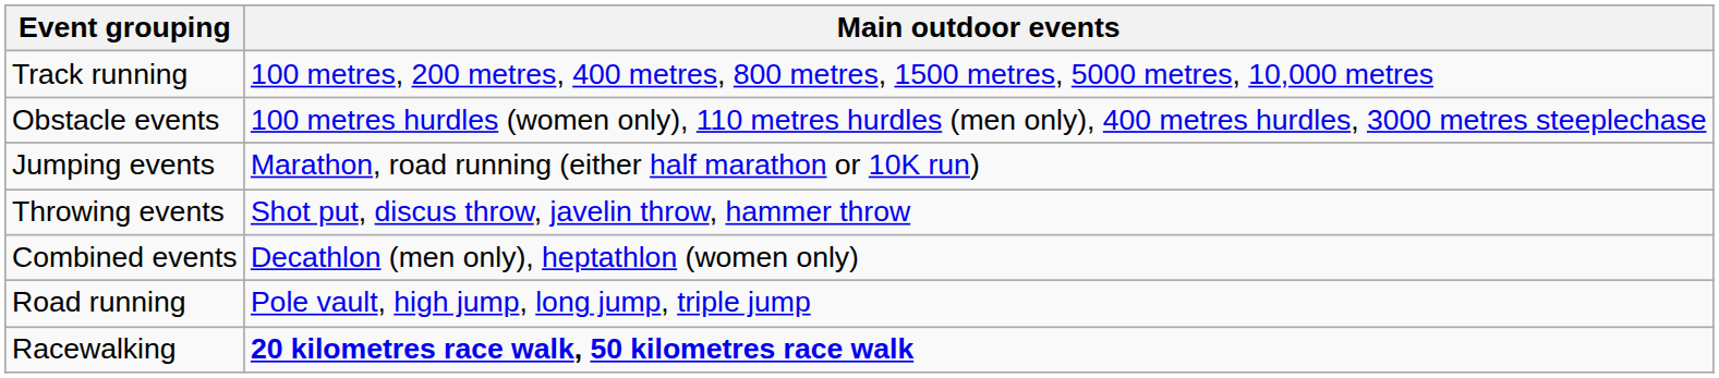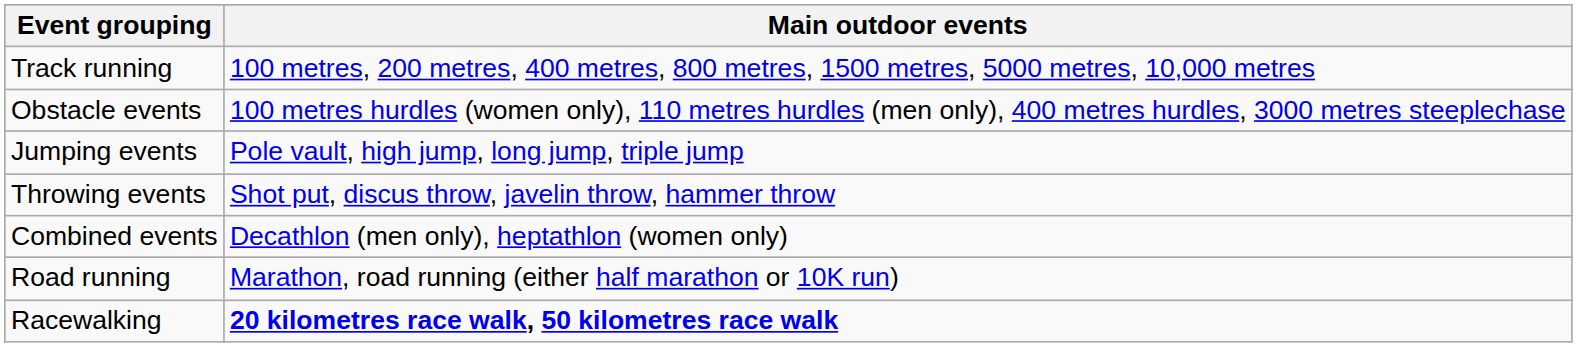 <table class=wikitable>
 <tr>
 <th>Event grouping</th>
 <th>Main outdoor events</th>
 </tr>
 <tr>
 <td>Track running</td>
 <td><a href='#'>100 metres</a>, <a href='#'>200 metres</a>, <a href='#'>400 metres</a>, <a href='#'>800 metres</a>, <a href='#'>1500 metres</a>, <a href='#'>5000 metres</a>, <a href='#'>10,000 metres</a></td>
 </tr>
 <tr>
 <td>Obstacle events</td>
 <td><a href='#'>100 metres hurdles</a> (women only), <a href='#'>110 metres hurdles</a> (men only), <a href='#'>400 metres hurdles</a>, <a href='#'>3000 metres steeplechase</a></td>
 </tr>
 <tr>
 <td>Jumping events</td>
-<td><a href='#'>Marathon</a>, road running (either <a href='#'>half marathon</a> or <a href='#'>10K run</a>)</td>
+<td><a href='#'>Pole vault</a>, <a href='#'>high jump</a>, <a href='#'>long jump</a>, <a href='#'>triple jump</a></td>
 </tr>
 <tr>
 <td>Throwing events</td>
 <td><a href='#'>Shot put</a>, <a href='#'>discus throw</a>, <a href='#'>javelin throw</a>, <a href='#'>hammer throw</a></td>
 </tr>
 <tr>
 <td>Combined events</td>
 <td><a href='#'>Decathlon</a> (men only), <a href='#'>heptathlon</a> (women only)</td>
 </tr>
 <tr>
 <td>Road running</td>
-<td><a href='#'>Pole vault</a>, <a href='#'>high jump</a>, <a href='#'>long jump</a>, <a href='#'>triple jump</a></td>
+<td><a href='#'>Marathon</a>, road running (either <a href='#'>half marathon</a> or <a href='#'>10K run</a>)</td>
 </tr>
 <tr>
 <td>Racewalking</td>
 <td><strong><a href='#'>20 kilometres race walk</a>, <a href='#'>50 kilometres race walk</a></strong></td>
 </tr>
 </table>
